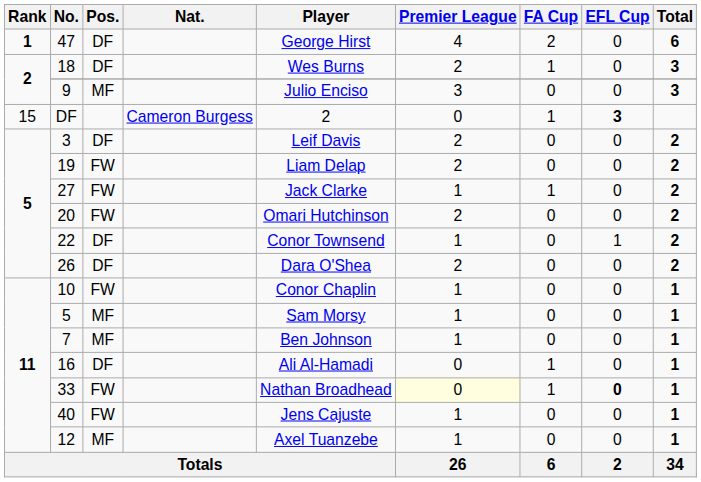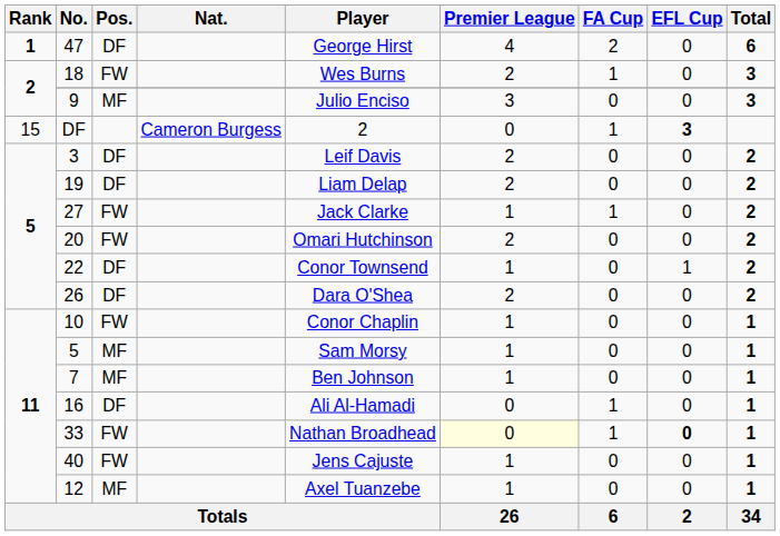 <table class="wikitable" style="text-align:center">
 <tr>
 <th width=0%>Rank</th>
 <th width=0%>No.</th>
 <th width=0%>Pos.</th>
 <th width=0%>Nat.</th>
 <th width=0%>Player</th>
 <th width=0%><a href='#'>Premier League</a></th>
 <th width=0%><a href='#'>FA Cup</a></th>
 <th width=0%><a href='#'>EFL Cup</a></th>
 <th width=0%>Total</th>
 </tr>
 <tr>
 <td><strong>1</strong></td>
 <td>47</td>
 <td>DF</td>
 <td align="center"></td>
 <td><a href='#'>George Hirst</a></td>
 <td>4</td>
 <td>2</td>
 <td>0</td>
 <td><strong>6</strong></td>
 </tr>
 <tr>
 <td rowspan=3><strong>2</strong></td>
 <td>18</td>
-<td>DF</td>
+<td>FW</td>
 <td align="center"></td>
 <td><a href='#'>Wes Burns</a></td>
 <td>2</td>
 <td>1</td>
 <td>0</td>
 <td><strong>3</strong></td>
 </tr>
 <tr>
 </tr>
 <tr>
 <td>9</td>
 <td>MF</td>
 <td align="center"></td>
 <td><a href='#'>Julio Enciso</a></td>
 <td>3</td>
 <td>0</td>
 <td>0</td>
 <td><strong>3</strong></td>
 </tr>
 <tr>
 <td>15</td>
 <td>DF</td>
 <td align="center"></td>
 <td><a href='#'>Cameron Burgess</a></td>
 <td>2</td>
 <td>0</td>
 <td>1</td>
 <td><strong>3</strong></td>
 </tr>
 <tr>
 <td rowspan=6><strong>5</strong></td>
 <td>3</td>
 <td>DF</td>
 <td align="center"></td>
 <td><a href='#'>Leif Davis</a></td>
 <td>2</td>
 <td>0</td>
 <td>0</td>
 <td><strong>2</strong></td>
 </tr>
 <tr>
 <td>19</td>
-<td>FW</td>
+<td>DF</td>
 <td align="center"></td>
 <td><a href='#'>Liam Delap</a></td>
 <td>2</td>
 <td>0</td>
 <td>0</td>
 <td><strong>2</strong></td>
 </tr>
 <tr>
 <td>27</td>
 <td>FW</td>
 <td align="center"></td>
 <td><a href='#'>Jack Clarke</a></td>
 <td>1</td>
 <td>1</td>
 <td>0</td>
 <td><strong>2</strong></td>
 </tr>
 <tr>
 <td>20</td>
 <td>FW</td>
 <td align="center"></td>
 <td><a href='#'>Omari Hutchinson</a></td>
 <td>2</td>
 <td>0</td>
 <td>0</td>
 <td><strong>2</strong></td>
 </tr>
 <tr>
 <td>22</td>
 <td>DF</td>
 <td align="center"></td>
 <td><a href='#'>Conor Townsend</a></td>
 <td>1</td>
 <td>0</td>
 <td>1</td>
 <td><strong>2</strong></td>
 </tr>
 <tr>
 <td>26</td>
 <td>DF</td>
 <td align="center"></td>
 <td><a href='#'>Dara O'Shea</a></td>
 <td>2</td>
 <td>0</td>
 <td>0</td>
 <td><strong>2</strong></td>
 </tr>
 <tr>
 <td rowspan=7><strong>11</strong></td>
 <td>10</td>
 <td>FW</td>
 <td align="center"></td>
 <td><a href='#'>Conor Chaplin</a></td>
 <td>1</td>
 <td>0</td>
 <td>0</td>
 <td><strong>1</strong></td>
 </tr>
 <tr>
 <td>5</td>
 <td>MF</td>
 <td align="center"></td>
 <td><a href='#'>Sam Morsy</a></td>
 <td>1</td>
 <td>0</td>
 <td>0</td>
 <td><strong>1</strong></td>
 </tr>
 <tr>
 <td>7</td>
 <td>MF</td>
 <td align="center"></td>
 <td><a href='#'>Ben Johnson</a></td>
 <td>1</td>
 <td>0</td>
 <td>0</td>
 <td><strong>1</strong></td>
 </tr>
 <tr>
 <td>16</td>
 <td>DF</td>
 <td align="center"></td>
 <td><a href='#'>Ali Al-Hamadi</a></td>
 <td>0</td>
 <td>1</td>
 <td>0</td>
 <td><strong>1</strong></td>
 </tr>
 <tr>
 <td>33</td>
 <td>FW</td>
 <td align="center"></td>
 <td><a href='#'>Nathan Broadhead</a></td>
 <td style="background: lightyellow;">0</td>
 <td>1</td>
 <td><strong>0</strong></td>
 <td><strong>1</strong></td>
 </tr>
 <tr>
 <td>40</td>
 <td>FW</td>
 <td align="center"></td>
 <td><a href='#'>Jens Cajuste</a></td>
 <td>1</td>
 <td>0</td>
 <td>0</td>
 <td><strong>1</strong></td>
 </tr>
 <tr>
 <td>12</td>
 <td>MF</td>
 <td align="center"></td>
 <td><a href='#'>Axel Tuanzebe</a></td>
 <td>1</td>
 <td>0</td>
 <td>0</td>
 <td><strong>1</strong></td>
 </tr>
 <tr>
 <th colspan=5><strong>Totals</strong></th>
 <th><strong>26</strong></th>
 <th><strong>6</strong></th>
 <th><strong>2</strong></th>
 <th><strong>34</strong></th>
 </tr>
 </table>
